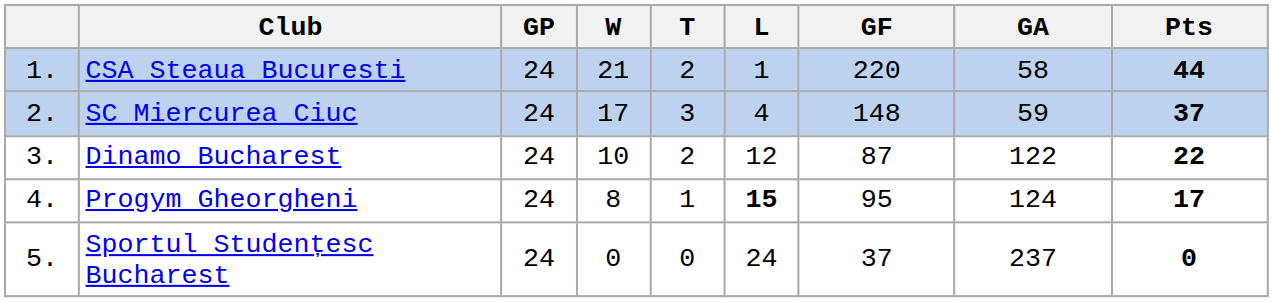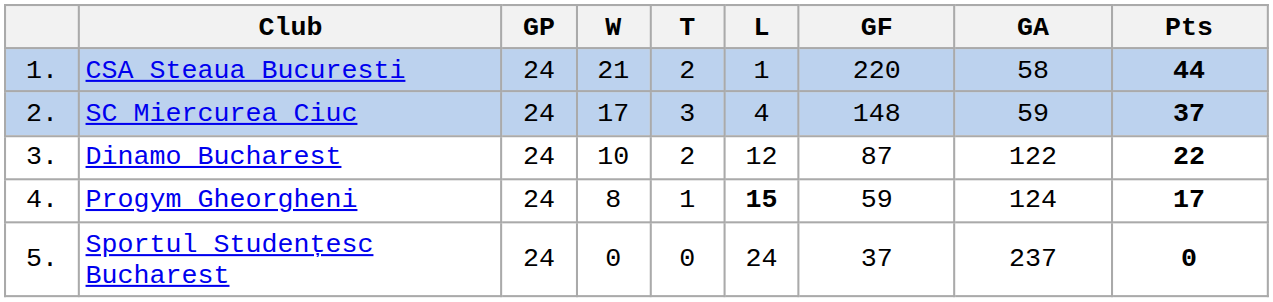 <table class="wikitable">
 <tr>
 <th width="30"></th>
 <th width="200">Club</th>
 <th width="30">GP</th>
 <th width="30">W</th>
 <th width="30">T</th>
 <th width="30">L</th>
 <th width="70">GF</th>
 <th width="70">GA</th>
 <th width="70">Pts</th>
 </tr>
 <tr bgcolor="#BCD2EE" align="center">
 <td>1.</td>
 <td align="left"><a href='#'>CSA Steaua Bucuresti</a></td>
 <td>24</td>
 <td>21</td>
 <td>2</td>
 <td>1</td>
 <td>220</td>
 <td>58</td>
 <td><strong>44</strong></td>
 </tr>
 <tr bgcolor="#BCD2EE" align="center">
 <td>2.</td>
 <td align="left"><a href='#'>SC Miercurea Ciuc</a></td>
 <td>24</td>
 <td>17</td>
 <td>3</td>
 <td>4</td>
 <td>148</td>
 <td>59</td>
 <td><strong>37</strong></td>
 </tr>
 <tr bgcolor="#FFFFFF" align="center">
 <td>3.</td>
 <td align="left"><a href='#'>Dinamo Bucharest</a></td>
 <td>24</td>
 <td>10</td>
 <td>2</td>
 <td>12</td>
 <td>87</td>
 <td>122</td>
 <td><strong>22</strong></td>
 </tr>
 <tr bgcolor="#FFFFFF" align="center">
 <td>4.</td>
 <td align="left"><a href='#'>Progym Gheorgheni</a></td>
 <td>24</td>
 <td>8</td>
 <td>1</td>
 <td><strong>15</strong></td>
-<td>95</td>
+<td>59</td>
 <td>124</td>
 <td><strong>17</strong></td>
 </tr>
 <tr bgcolor="#FFFFFF" align="center">
 <td>5.</td>
 <td align="left"><a href='#'>Sportul Studențesc Bucharest</a></td>
 <td>24</td>
 <td>0</td>
 <td>0</td>
 <td>24</td>
 <td>37</td>
 <td>237</td>
 <td><strong>0</strong></td>
 </tr>
 </table>
